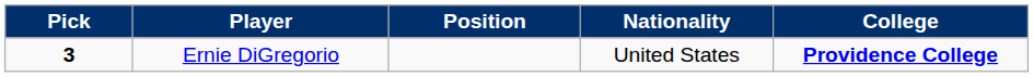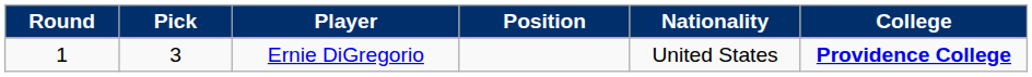 <table class="wikitable sortable sortable">
 <tr>
+<th style="background:#012F6B; color:#FFFFFF" width="10%">Round</th>
 <th style="background:#012F6B; color:#FFFFFF" width="10%">Pick</th>
 <th style="background:#012F6B; color:#FFFFFF" width="20%">Player</th>
 <th style="background:#012F6B; color:#FFFFFF" width="15%">Position</th>
 <th style="background:#012F6B; color:#FFFFFF" width="15%">Nationality</th>
 <th style="background:#012F6B; color:#FFFFFF" width="20%">College</th>
 </tr>
 <tr style="text-align: center">
-<td><strong>3</strong></td>
+<td>1</td>
+<td>3</td>
 <td><a href='#'>Ernie DiGregorio</a></td>
 <td></td>
 <td>United States</td>
 <td><strong><a href='#'>Providence College</a></strong></td>
 </tr>
 </table>
